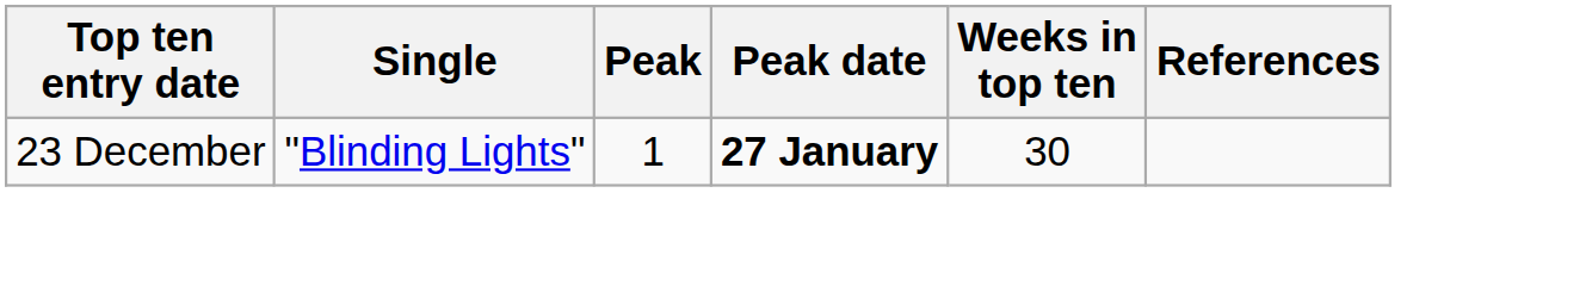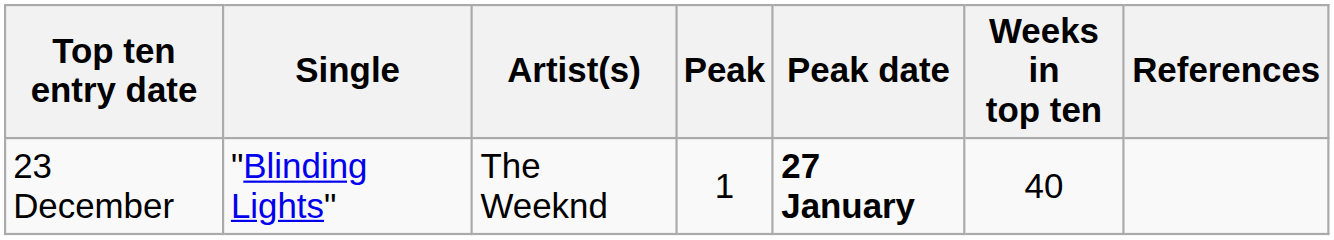 <table class="wikitable sortable">
 <tr>
 <th>Top ten<br>entry date</th>
 <th>Single</th>
+<th>Artist(s)</th>
 <th data-sort-type="number">Peak</th>
 <th>Peak date</th>
 <th data-sort-type="number">Weeks in<br>top ten</th>
 <th>References</th>
 </tr>
 <tr>
 <td>23 December</td>
 <td>"<a href='#'>Blinding Lights</a>"</td>
+<td>The Weeknd</td>
 <td style="text-align:center;">1</td>
 <td><strong>27 January</strong></td>
-<td style="text-align:center;">30</td>
+<td style="text-align:center;">40</td>
 <td style="text-align:center;"></td>
 </tr>
 </table>
